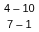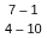 <table style="text-align:center">
 <tr>
 <th width=200></th>
 <th width=100></th>
 <th width=200></th>
 </tr>
 <tr>
+<td align=right><strong></strong></td>
+<td>7 – 1</td>
+<td align=left></td>
+</tr>
+<tr>
 <td align=right></td>
 <td>4 – 10</td>
 <td align=left><strong></strong></td>
 </tr>
-<tr>
-<td align=right><strong></strong></td>
-<td>7 – 1</td>
-<td align=left></td>
-</tr>
 </table>
